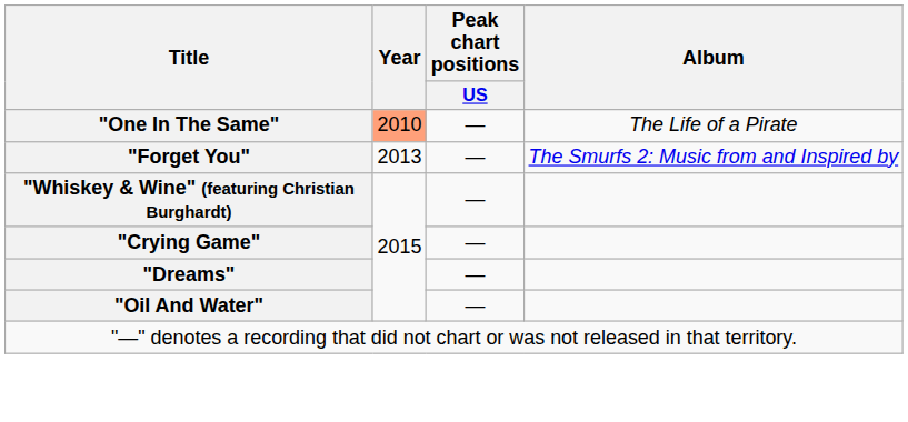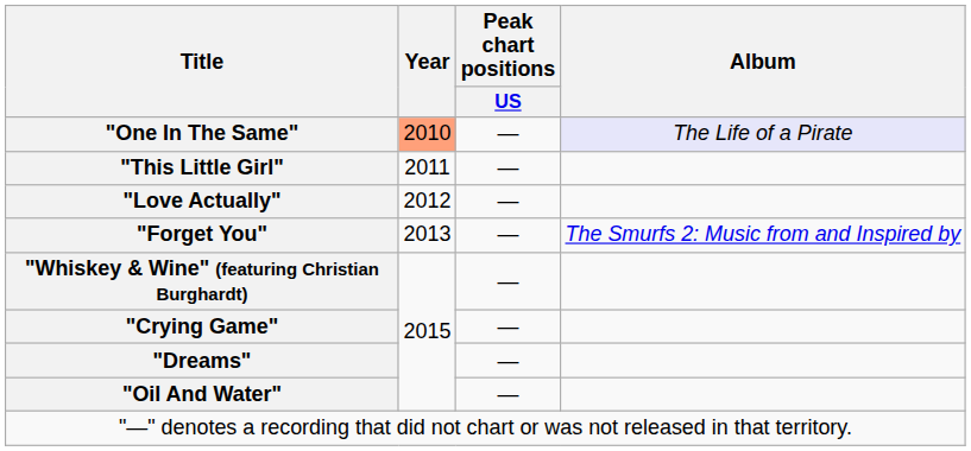 <table class="wikitable plainrowheaders" style="text-align:center;" border="1">
 <tr>
 <th rowspan="2" scope="col" style="width:18em;">Title</th>
 <th rowspan="2" scope="col">Year</th>
 <th>Peak chart positions</th>
 <th rowspan="2" scope="col">Album</th>
 </tr>
 <tr>
 <th scope="col" style="width:3em;font-size:90%;"><a href='#'>US</a><br></th>
 </tr>
 <tr>
 <th scope="row">"One In The Same"</th>
 <td style="background: lightsalmon;">2010</td>
 <td>—</td>
-<td><em>The Life of a Pirate</em></td>
+<td style="background: lavender;"><em>The Life of a Pirate</em></td>
+</tr>
+<tr>
+<th scope="row">"This Little Girl"</th>
+<td>2011</td>
+<td>—</td>
+<td></td>
+</tr>
+<tr>
+<th scope="row">"Love Actually"</th>
+<td>2012</td>
+<td>—</td>
+<td></td>
 </tr>
 <tr>
 <th scope="row">"Forget You"</th>
 <td>2013</td>
 <td>—</td>
 <td><a href='#'><em>The Smurfs 2: Music from and Inspired by</em></a></td>
 </tr>
 <tr>
 <th scope="row">"Whiskey & Wine" <small>(featuring Christian Burghardt)</small></th>
 <td rowspan="4">2015</td>
 <td>—</td>
 <td></td>
 </tr>
 <tr>
 <th scope="row">"Crying Game"</th>
 <td>—</td>
 <td></td>
 </tr>
 <tr>
 <th scope="row">"Dreams"</th>
 <td>—</td>
 <td></td>
 </tr>
 <tr>
 <th scope="row">"Oil And Water"</th>
 <td>—</td>
 <td></td>
 </tr>
 <tr>
 <td colspan="4">"—" denotes a recording that did not chart or was not released in that territory.</td>
 </tr>
 </table>
